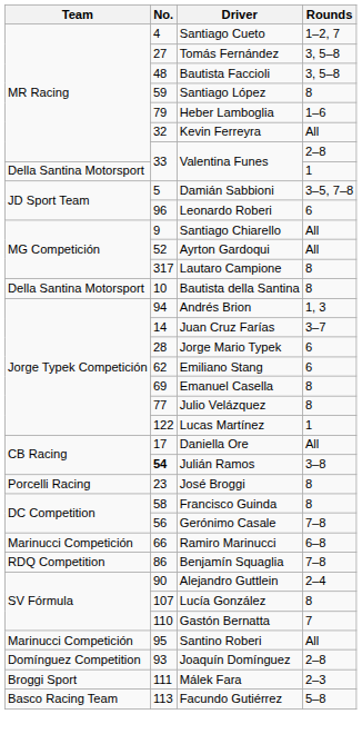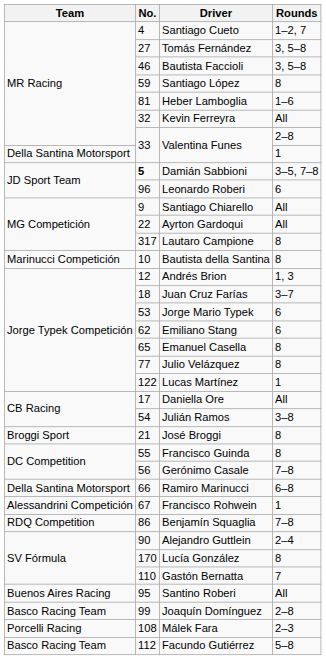 <table class="wikitable" style="font-size:85%">
 <tr>
 <th>Team</th>
 <th>No.</th>
 <th>Driver</th>
 <th>Rounds</th>
 </tr>
 <tr>
 <td rowspan="7">MR Racing</td>
 <td>4</td>
 <td> Santiago Cueto</td>
 <td>1–2, 7</td>
 </tr>
 <tr>
 <td>27</td>
 <td> Tomás Fernández</td>
 <td>3, 5–8</td>
 </tr>
 <tr>
-<td>48</td>
+<td>46</td>
 <td> Bautista Faccioli</td>
 <td>3, 5–8</td>
 </tr>
 <tr>
 <td>59</td>
 <td> Santiago López</td>
 <td>8</td>
 </tr>
 <tr>
-<td>79</td>
+<td>81</td>
 <td> Heber Lamboglia</td>
 <td>1–6</td>
 </tr>
 <tr>
 <td>32</td>
 <td> Kevin Ferreyra</td>
 <td>All</td>
 </tr>
 <tr>
 <td rowspan="2">33</td>
 <td rowspan="2"> Valentina Funes</td>
 <td>2–8</td>
 </tr>
 <tr>
 <td>Della Santina Motorsport</td>
 <td>1</td>
 </tr>
 <tr>
 <td rowspan="2">JD Sport Team</td>
-<td>5</td>
+<td><strong>5</strong></td>
 <td> Damián Sabbioni</td>
 <td>3–5, 7–8</td>
 </tr>
 <tr>
 <td>96</td>
 <td> Leonardo Roberi</td>
 <td>6</td>
 </tr>
 <tr>
 <td rowspan="3">MG Competición</td>
 <td>9</td>
 <td> Santiago Chiarello</td>
 <td>All</td>
 </tr>
 <tr>
-<td>52</td>
+<td>22</td>
 <td> Ayrton Gardoqui</td>
 <td>All</td>
 </tr>
 <tr>
 <td>317</td>
 <td> Lautaro Campione</td>
 <td>8</td>
 </tr>
 <tr>
-<td>Della Santina Motorsport</td>
+<td>Marinucci Competición</td>
 <td>10</td>
 <td> Bautista della Santina</td>
 <td>8</td>
 </tr>
 <tr>
 <td rowspan="7">Jorge Typek Competición</td>
-<td>94</td>
+<td>12</td>
 <td> Andrés Brion</td>
 <td>1, 3</td>
 </tr>
 <tr>
-<td>14</td>
+<td>18</td>
 <td> Juan Cruz Farías</td>
 <td>3–7</td>
 </tr>
 <tr>
-<td>28</td>
+<td>53</td>
 <td> Jorge Mario Typek</td>
 <td>6</td>
 </tr>
 <tr>
 <td>62</td>
 <td> Emiliano Stang</td>
 <td>6</td>
 </tr>
 <tr>
-<td>69</td>
+<td>65</td>
 <td> Emanuel Casella</td>
 <td>8</td>
 </tr>
 <tr>
 <td>77</td>
 <td> Julio Velázquez</td>
 <td>8</td>
 </tr>
 <tr>
 <td>122</td>
 <td> Lucas Martínez</td>
 <td>1</td>
 </tr>
 <tr>
 <td rowspan="2">CB Racing</td>
 <td>17</td>
 <td> Daniella Ore</td>
 <td>All</td>
 </tr>
 <tr>
-<td><strong>54</strong></td>
+<td>54</td>
 <td> Julián Ramos</td>
 <td>3–8</td>
 </tr>
 <tr>
-<td>Porcelli Racing</td>
-<td>23</td>
+<td>Broggi Sport</td>
+<td>21</td>
 <td> José Broggi</td>
 <td>8</td>
 </tr>
 <tr>
 <td rowspan="2">DC Competition</td>
-<td>58</td>
+<td>55</td>
 <td> Francisco Guinda</td>
 <td>8</td>
 </tr>
 <tr>
 <td>56</td>
 <td> Gerónimo Casale</td>
 <td>7–8</td>
 </tr>
 <tr>
-<td>Marinucci Competición</td>
+<td>Della Santina Motorsport</td>
 <td>66</td>
 <td> Ramiro Marinucci</td>
 <td>6–8</td>
+</tr>
+<tr>
+<td>Alessandrini Competición</td>
+<td>67</td>
+<td> Francisco Rohwein</td>
+<td>1</td>
 </tr>
 <tr>
 <td>RDQ Competition</td>
 <td>86</td>
 <td> Benjamín Squaglia</td>
 <td>7–8</td>
 </tr>
 <tr>
 <td rowspan="3">SV Fórmula</td>
 <td>90</td>
 <td> Alejandro Guttlein</td>
 <td>2–4</td>
 </tr>
 <tr>
-<td>107</td>
+<td>170</td>
 <td> Lucía González</td>
 <td>8</td>
 </tr>
 <tr>
 <td>110</td>
 <td> Gastón Bernatta</td>
 <td>7</td>
 </tr>
 <tr>
-<td>Marinucci Competición</td>
+<td>Buenos Aires Racing</td>
 <td>95</td>
 <td> Santino Roberi</td>
 <td>All</td>
 </tr>
 <tr>
-<td>Domínguez Competition</td>
-<td>93</td>
+<td>Basco Racing Team</td>
+<td>99</td>
 <td> Joaquín Domínguez</td>
 <td>2–8</td>
 </tr>
 <tr>
-<td>Broggi Sport</td>
-<td>111</td>
+<td>Porcelli Racing</td>
+<td>108</td>
 <td> Málek Fara</td>
 <td>2–3</td>
 </tr>
 <tr>
 <td>Basco Racing Team</td>
-<td>113</td>
+<td>112</td>
 <td> Facundo Gutiérrez</td>
 <td>5–8</td>
 </tr>
 </table>
